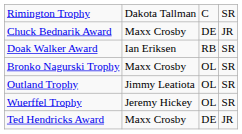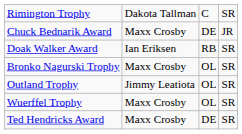 <table class="wikitable">
 <tr>
 <td><a href='#'>Rimington Trophy</a></td>
 <td>Dakota Tallman</td>
 <td>C</td>
 <td>SR</td>
 </tr>
 <tr>
 <td><a href='#'>Chuck Bednarik Award</a></td>
 <td>Maxx Crosby</td>
 <td>DE</td>
 <td>JR</td>
 </tr>
 <tr>
 <td><a href='#'>Doak Walker Award</a></td>
 <td>Ian Eriksen</td>
 <td>RB</td>
 <td>SR</td>
 </tr>
 <tr>
 <td><a href='#'>Bronko Nagurski Trophy</a></td>
 <td>Maxx Crosby</td>
 <td>OL</td>
 <td>SR</td>
 </tr>
 <tr>
 <td><a href='#'>Outland Trophy</a></td>
 <td>Jimmy Leatiota</td>
 <td>OL</td>
 <td>SR</td>
 </tr>
 <tr>
 <td><a href='#'>Wuerffel Trophy</a></td>
-<td>Jeremy Hickey</td>
+<td>Maxx Crosby</td>
 <td>OL</td>
 <td>SR</td>
 </tr>
 <tr>
 <td><a href='#'>Ted Hendricks Award</a></td>
 <td>Maxx Crosby</td>
 <td>DE</td>
-<td>JR</td>
+<td>SR</td>
 </tr>
 </table>
